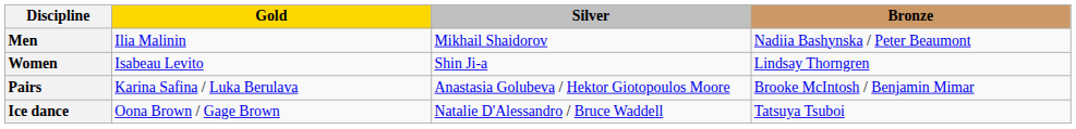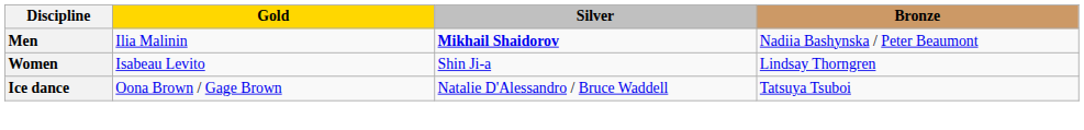 <table class="wikitable unsortable" style="text-align:left; width:90%;">
 <tr>
 <th scope="col" style="text-align:center; width:10%">Discipline</th>
 <td scope="col" style="text-align:center; width:30%; background:gold"><strong>Gold</strong></td>
 <td scope="col" style="text-align:center; width:30%; background:silver"><strong>Silver</strong></td>
 <td scope="col" style="text-align:center; width:30%; background:#c96"><strong>Bronze</strong></td>
 </tr>
 <tr>
 <th scope="row" style="text-align:left">Men</th>
 <td> <a href='#'>Ilia Malinin</a></td>
-<td> <a href='#'>Mikhail Shaidorov</a></td>
+<td><strong> <a href='#'>Mikhail Shaidorov</a></strong></td>
 <td> <a href='#'>Nadiia Bashynska</a> / <a href='#'>Peter Beaumont</a></td>
 </tr>
 <tr>
 <th scope="row" style="text-align:left">Women</th>
 <td> <a href='#'>Isabeau Levito</a></td>
 <td> <a href='#'>Shin Ji-a</a></td>
 <td> <a href='#'>Lindsay Thorngren</a></td>
 </tr>
 <tr>
-<th scope="row" style="text-align:left">Pairs</th>
-<td> <a href='#'>Karina Safina</a> / <a href='#'>Luka Berulava</a></td>
-<td> <a href='#'>Anastasia Golubeva</a> / <a href='#'>Hektor Giotopoulos Moore</a></td>
-<td> <a href='#'>Brooke McIntosh</a> / <a href='#'>Benjamin Mimar</a></td>
-</tr>
-<tr>
 <th scope="row" style="text-align:left">Ice dance</th>
 <td> <a href='#'>Oona Brown</a> / <a href='#'>Gage Brown</a></td>
 <td> <a href='#'>Natalie D'Alessandro</a> / <a href='#'>Bruce Waddell</a></td>
 <td> <a href='#'>Tatsuya Tsuboi</a></td>
 </tr>
 </table>
